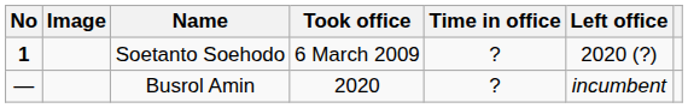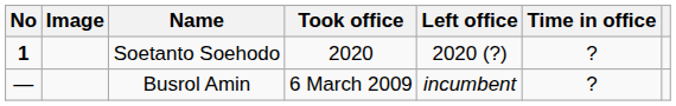 <table class="wikitable" style="float:center; text-align:center">
 <tr>
 <th>No</th>
 <th>Image</th>
 <th>Name</th>
 <th>Took office</th>
+<th>Left office</th>
 <th>Time in office</th>
-<th>Left office</th>
 <th></th>
 </tr>
 <tr>
 <td><strong>1</strong></td>
 <td></td>
 <td>Soetanto Soehodo</td>
-<td>6 March 2009</td>
+<td>2020</td>
+<td>2020 (?)</td>
 <td>?</td>
-<td>2020 (?)</td>
 <td></td>
 </tr>
 <tr>
 <td>—</td>
 <td></td>
 <td>Busrol Amin</td>
-<td>2020</td>
+<td>6 March 2009</td>
+<td><em>incumbent</em></td>
 <td>?</td>
-<td><em>incumbent</em></td>
 <td></td>
 </tr>
 </table>
